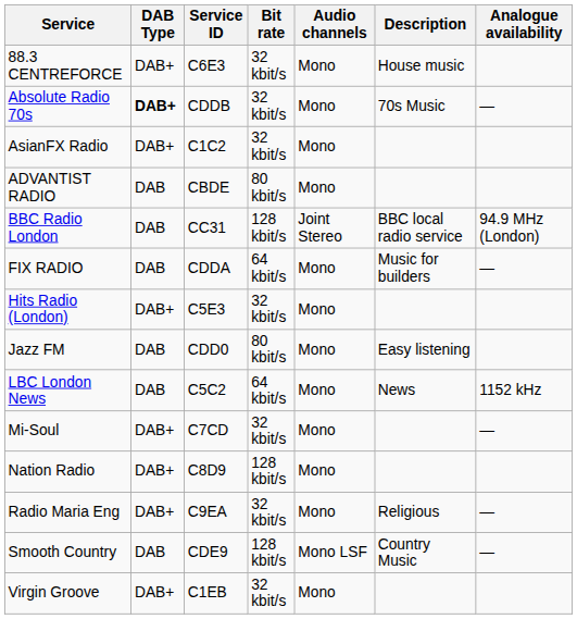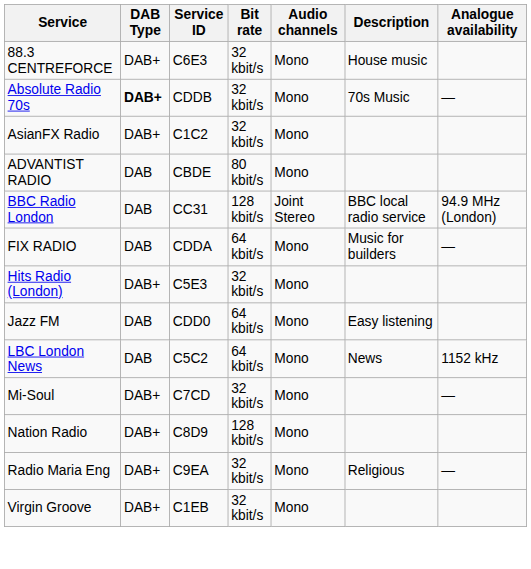 <table class="wikitable sortable">
 <tr>
 <th>Service</th>
 <th>DAB Type</th>
 <th>Service ID</th>
 <th>Bit rate</th>
 <th>Audio channels</th>
 <th>Description</th>
 <th>Analogue availability</th>
 </tr>
 <tr>
 <td>88.3 CENTREFORCE</td>
 <td>DAB+</td>
 <td>C6E3</td>
 <td>32 kbit/s</td>
 <td>Mono</td>
 <td>House music</td>
 <td></td>
 </tr>
 <tr>
 <td><a href='#'>Absolute Radio 70s</a></td>
 <td><strong>DAB+</strong></td>
 <td>CDDB</td>
 <td>32 kbit/s</td>
 <td>Mono</td>
 <td>70s Music</td>
 <td>—</td>
 </tr>
 <tr>
 <td>AsianFX Radio</td>
 <td>DAB+</td>
 <td>C1C2</td>
 <td>32 kbit/s</td>
 <td>Mono</td>
 <td></td>
 <td></td>
 </tr>
 <tr>
 <td>ADVANTIST RADIO</td>
 <td>DAB</td>
 <td>CBDE</td>
 <td>80 kbit/s</td>
 <td>Mono</td>
 <td></td>
 <td></td>
 </tr>
 <tr>
 <td><a href='#'>BBC Radio London</a></td>
 <td>DAB</td>
 <td>CC31</td>
 <td>128 kbit/s</td>
 <td>Joint Stereo</td>
 <td>BBC local radio service</td>
 <td>94.9 MHz (London)</td>
 </tr>
 <tr>
 <td>FIX RADIO</td>
 <td>DAB</td>
 <td>CDDA</td>
 <td>64 kbit/s</td>
 <td>Mono</td>
 <td>Music for builders</td>
 <td>—</td>
 </tr>
 <tr>
 <td><a href='#'>Hits Radio (London)</a></td>
 <td>DAB+</td>
 <td>C5E3</td>
 <td>32 kbit/s</td>
 <td>Mono</td>
 <td></td>
 <td></td>
 </tr>
 <tr>
 <td>Jazz FM</td>
 <td>DAB</td>
 <td>CDD0</td>
-<td>80 kbit/s</td>
+<td>64 kbit/s</td>
 <td>Mono</td>
 <td>Easy listening</td>
 <td></td>
 </tr>
 <tr>
 <td><a href='#'>LBC London News</a></td>
 <td>DAB</td>
 <td>C5C2</td>
 <td>64 kbit/s</td>
 <td>Mono</td>
 <td>News</td>
 <td>1152 kHz</td>
 </tr>
 <tr>
 <td>Mi-Soul</td>
 <td>DAB+</td>
 <td>C7CD</td>
 <td>32 kbit/s</td>
 <td>Mono</td>
 <td></td>
 <td>—</td>
 </tr>
 <tr>
 <td>Nation Radio</td>
 <td>DAB+</td>
 <td>C8D9</td>
 <td>128 kbit/s</td>
 <td>Mono</td>
 <td></td>
 <td></td>
 </tr>
 <tr>
 <td>Radio Maria Eng</td>
 <td>DAB+</td>
 <td>C9EA</td>
 <td>32 kbit/s</td>
 <td>Mono</td>
 <td>Religious</td>
 <td>—</td>
 </tr>
 <tr>
-<td>Smooth Country</td>
-<td>DAB</td>
-<td>CDE9</td>
-<td>128 kbit/s</td>
-<td>Mono LSF</td>
-<td>Country Music</td>
-<td>—</td>
-</tr>
-<tr>
 <td>Virgin Groove</td>
 <td>DAB+</td>
 <td>C1EB</td>
 <td>32 kbit/s</td>
 <td>Mono</td>
 <td></td>
 <td></td>
 </tr>
 </table>
